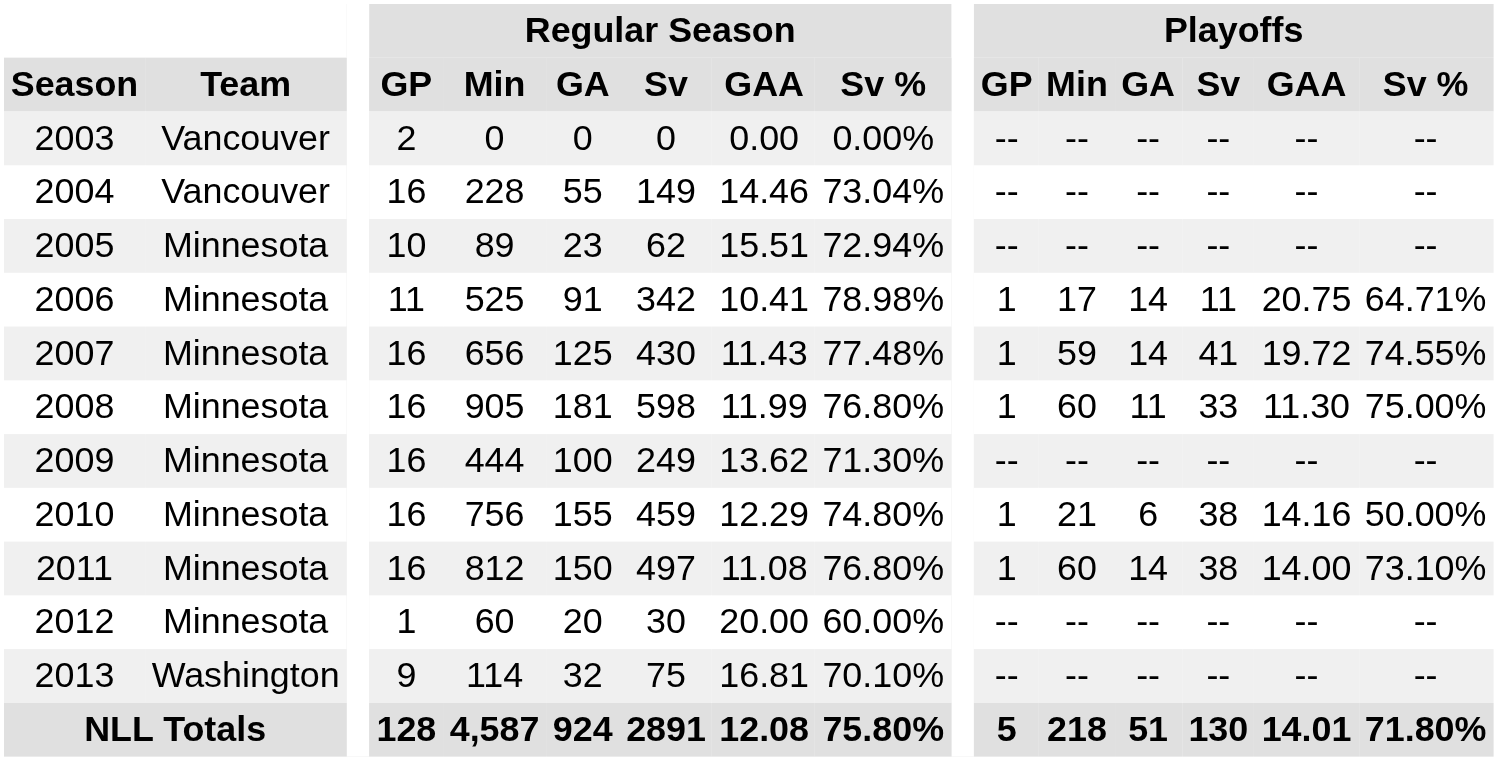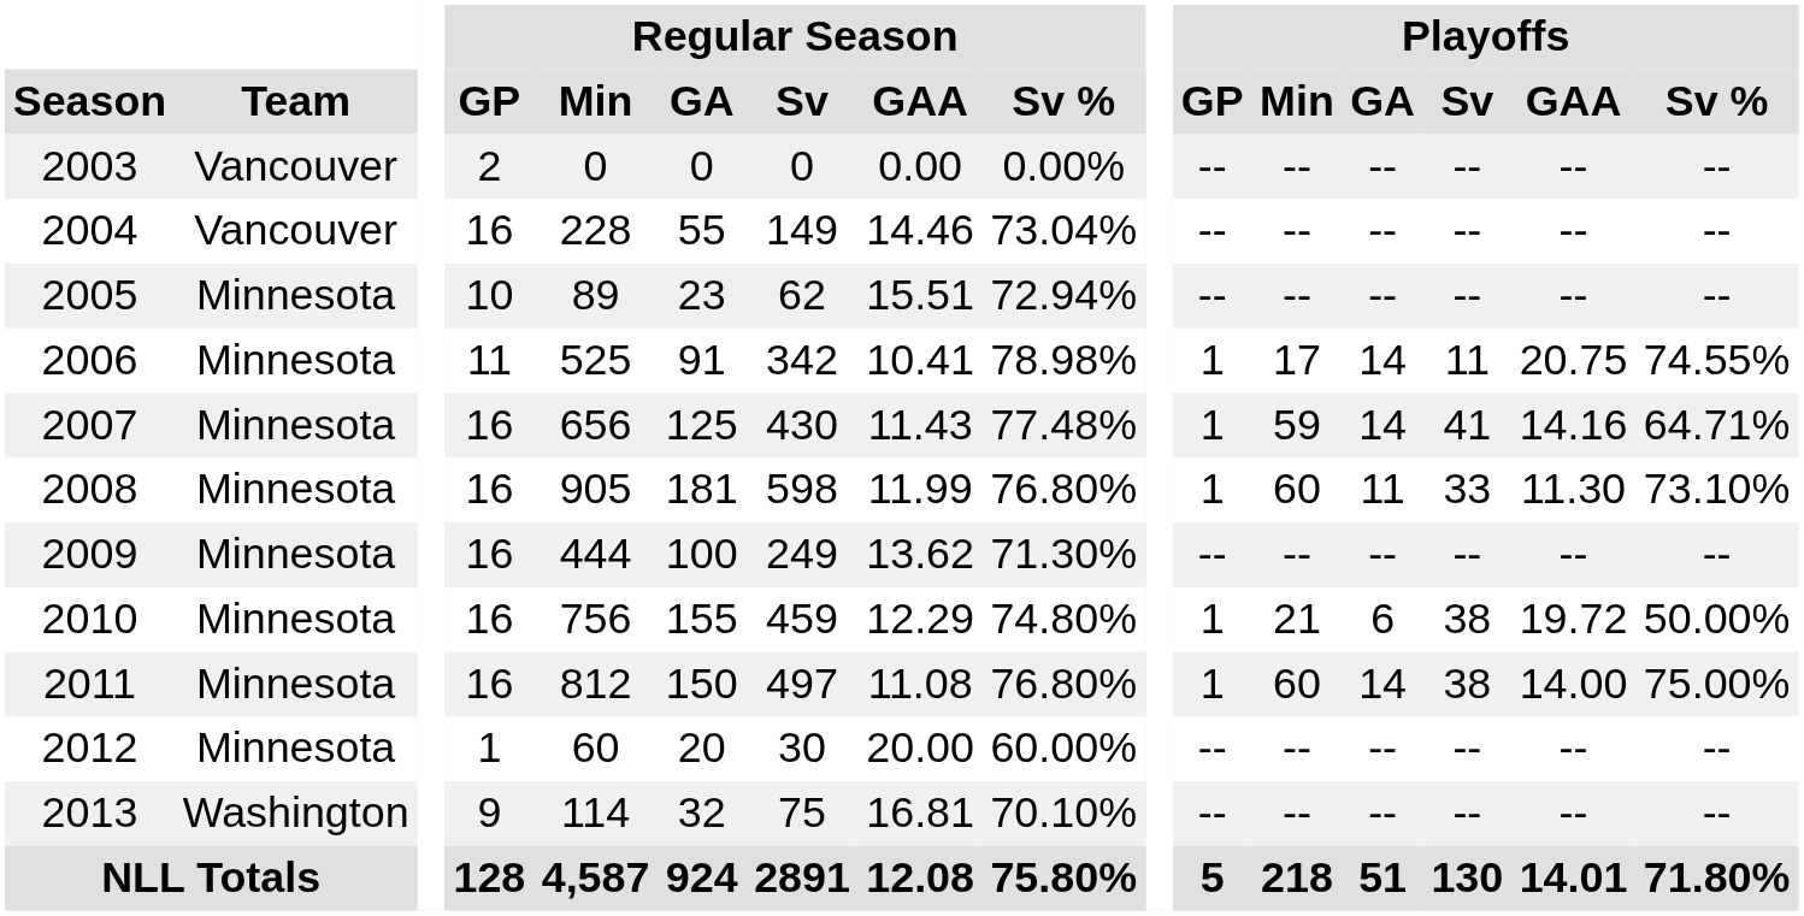 <table BORDER="0" CELLPADDING="3" CELLSPACING="0">
 <tr ALIGN="center" bgcolor="#e0e0e0">
 <th colspan="2" bgcolor="#ffffff"> </th>
 <th rowspan="99" bgcolor="#ffffff"> </th>
 <th colspan="6">Regular Season</th>
 <th rowspan="99" bgcolor="#ffffff"> </th>
 <th colspan="6">Playoffs</th>
 </tr>
 <tr ALIGN="center" bgcolor="#e0e0e0">
 <th>Season</th>
 <th>Team</th>
 <th>GP</th>
 <th>Min</th>
 <th>GA</th>
 <th>Sv</th>
 <th>GAA</th>
 <th>Sv %</th>
 <th>GP</th>
 <th>Min</th>
 <th>GA</th>
 <th>Sv</th>
 <th>GAA</th>
 <th>Sv %</th>
 </tr>
 <tr ALIGN="center" bgcolor="#f0f0f0">
 <td>2003</td>
 <td>Vancouver</td>
 <td>2</td>
 <td>0</td>
 <td>0</td>
 <td>0</td>
 <td>0.00</td>
 <td>0.00%</td>
 <td>--</td>
 <td>--</td>
 <td>--</td>
 <td>--</td>
 <td>--</td>
 <td>--</td>
 </tr>
 <tr ALIGN="center">
 <td>2004</td>
 <td>Vancouver</td>
 <td>16</td>
 <td>228</td>
 <td>55</td>
 <td>149</td>
 <td>14.46</td>
 <td>73.04%</td>
 <td>--</td>
 <td>--</td>
 <td>--</td>
 <td>--</td>
 <td>--</td>
 <td>--</td>
 </tr>
 <tr ALIGN="center" bgcolor="#f0f0f0">
 <td>2005</td>
 <td>Minnesota</td>
 <td>10</td>
 <td>89</td>
 <td>23</td>
 <td>62</td>
 <td>15.51</td>
 <td>72.94%</td>
 <td>--</td>
 <td>--</td>
 <td>--</td>
 <td>--</td>
 <td>--</td>
 <td>--</td>
 </tr>
 <tr ALIGN="center">
 <td>2006</td>
 <td>Minnesota</td>
 <td>11</td>
 <td>525</td>
 <td>91</td>
 <td>342</td>
 <td>10.41</td>
 <td>78.98%</td>
 <td>1</td>
 <td>17</td>
 <td>14</td>
 <td>11</td>
 <td>20.75</td>
-<td>64.71%</td>
+<td>74.55%</td>
 </tr>
 <tr ALIGN="center" bgcolor="#f0f0f0">
 <td>2007</td>
 <td>Minnesota</td>
 <td>16</td>
 <td>656</td>
 <td>125</td>
 <td>430</td>
 <td>11.43</td>
 <td>77.48%</td>
 <td>1</td>
 <td>59</td>
 <td>14</td>
 <td>41</td>
-<td>19.72</td>
-<td>74.55%</td>
+<td>14.16</td>
+<td>64.71%</td>
 </tr>
 <tr ALIGN="center">
 <td>2008</td>
 <td>Minnesota</td>
 <td>16</td>
 <td>905</td>
 <td>181</td>
 <td>598</td>
 <td>11.99</td>
 <td>76.80%</td>
 <td>1</td>
 <td>60</td>
 <td>11</td>
 <td>33</td>
 <td>11.30</td>
-<td>75.00%</td>
+<td>73.10%</td>
 </tr>
 <tr ALIGN="center" bgcolor="#f0f0f0">
 <td>2009</td>
 <td>Minnesota</td>
 <td>16</td>
 <td>444</td>
 <td>100</td>
 <td>249</td>
 <td>13.62</td>
 <td>71.30%</td>
 <td>--</td>
 <td>--</td>
 <td>--</td>
 <td>--</td>
 <td>--</td>
 <td>--</td>
 </tr>
 <tr ALIGN="center">
 <td>2010</td>
 <td>Minnesota</td>
 <td>16</td>
 <td>756</td>
 <td>155</td>
 <td>459</td>
 <td>12.29</td>
 <td>74.80%</td>
 <td>1</td>
 <td>21</td>
 <td>6</td>
 <td>38</td>
-<td>14.16</td>
+<td>19.72</td>
 <td>50.00%</td>
 </tr>
 <tr ALIGN="center" bgcolor="#f0f0f0">
 <td>2011</td>
 <td>Minnesota</td>
 <td>16</td>
 <td>812</td>
 <td>150</td>
 <td>497</td>
 <td>11.08</td>
 <td>76.80%</td>
 <td>1</td>
 <td>60</td>
 <td>14</td>
 <td>38</td>
 <td>14.00</td>
-<td>73.10%</td>
+<td>75.00%</td>
 </tr>
 <tr ALIGN="center">
 <td>2012</td>
 <td>Minnesota</td>
 <td>1</td>
 <td>60</td>
 <td>20</td>
 <td>30</td>
 <td>20.00</td>
 <td>60.00%</td>
 <td>--</td>
 <td>--</td>
 <td>--</td>
 <td>--</td>
 <td>--</td>
 <td>--</td>
 </tr>
 <tr ALIGN="center" bgcolor="#f0f0f0">
 <td>2013</td>
 <td>Washington</td>
 <td>9</td>
 <td>114</td>
 <td>32</td>
 <td>75</td>
 <td>16.81</td>
 <td>70.10%</td>
 <td>--</td>
 <td>--</td>
 <td>--</td>
 <td>--</td>
 <td>--</td>
 <td>--</td>
 </tr>
 <tr ALIGN="center" bgcolor="#e0e0e0">
 <th colspan="2">NLL Totals</th>
 <th>128</th>
 <th>4,587</th>
 <th>924</th>
 <th>2891</th>
 <th>12.08</th>
 <th>75.80%</th>
 <th>5</th>
 <th>218</th>
 <th>51</th>
 <th>130</th>
 <th>14.01</th>
 <th>71.80%</th>
 </tr>
 </table>
